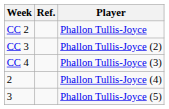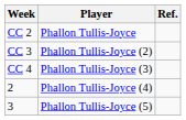 <table class=wikitable>
 <tr>
 <th>Week</th>
+<th>Player</th>
 <th>Ref.</th>
-<th>Player</th>
 </tr>
 <tr>
 <td><a href='#'>CC</a> 2</td>
+<td> <a href='#'>Phallon Tullis-Joyce</a></td>
 <td></td>
-<td> <a href='#'>Phallon Tullis-Joyce</a></td>
 </tr>
 <tr>
 <td><a href='#'>CC</a> 3</td>
+<td> <a href='#'>Phallon Tullis-Joyce</a> (2)</td>
 <td></td>
-<td> <a href='#'>Phallon Tullis-Joyce</a> (2)</td>
 </tr>
 <tr>
 <td><a href='#'>CC</a> 4</td>
+<td> <a href='#'>Phallon Tullis-Joyce</a> (3)</td>
 <td></td>
-<td> <a href='#'>Phallon Tullis-Joyce</a> (3)</td>
 </tr>
 <tr>
 <td>2</td>
+<td> <a href='#'>Phallon Tullis-Joyce</a> (4)</td>
 <td></td>
-<td> <a href='#'>Phallon Tullis-Joyce</a> (4)</td>
 </tr>
 <tr>
 <td>3</td>
+<td> <a href='#'>Phallon Tullis-Joyce</a> (5)</td>
 <td></td>
-<td> <a href='#'>Phallon Tullis-Joyce</a> (5)</td>
 </tr>
 </table>
